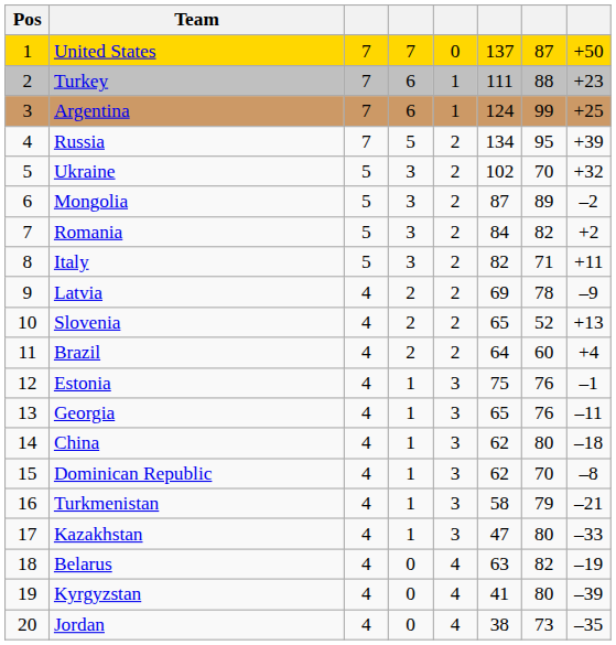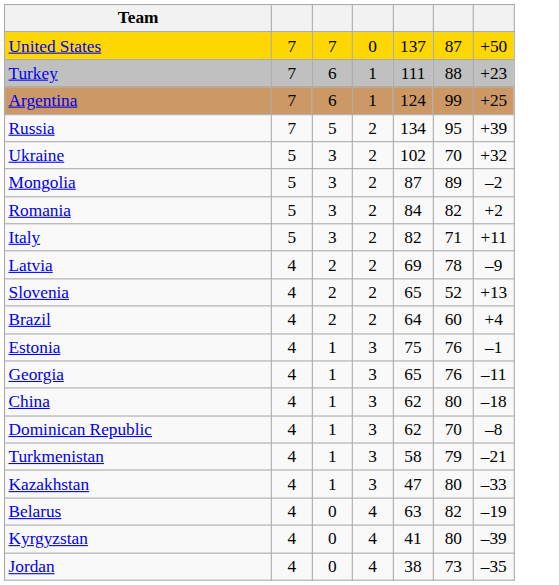 <table class="wikitable" style="text-align:center">
 <tr>
-<th width=30>Pos</th>
 <th ! width=240>Team</th>
 <th ! width=30></th>
 <th ! width=30></th>
 <th ! width=30></th>
 <th ! width=30></th>
 <th ! width=30></th>
 <th ! width=30></th>
 </tr>
 <tr bgcolor=gold>
-<td>1</td>
 <td align=left> <a href='#'>United States</a></td>
 <td>7</td>
 <td>7</td>
 <td>0</td>
 <td>137</td>
 <td>87</td>
 <td>+50</td>
 </tr>
 <tr bgcolor=silver>
-<td>2</td>
 <td align=left> <a href='#'>Turkey</a></td>
 <td>7</td>
 <td>6</td>
 <td>1</td>
 <td>111</td>
 <td>88</td>
 <td>+23</td>
 </tr>
 <tr bgcolor=cc9966>
-<td>3</td>
 <td align=left> <a href='#'>Argentina</a></td>
 <td>7</td>
 <td>6</td>
 <td>1</td>
 <td>124</td>
 <td>99</td>
 <td>+25</td>
 </tr>
 <tr>
-<td>4</td>
 <td align=left> <a href='#'>Russia</a></td>
 <td>7</td>
 <td>5</td>
 <td>2</td>
 <td>134</td>
 <td>95</td>
 <td>+39</td>
 </tr>
 <tr>
-<td>5</td>
 <td align=left> <a href='#'>Ukraine</a></td>
 <td>5</td>
 <td>3</td>
 <td>2</td>
 <td>102</td>
 <td>70</td>
 <td>+32</td>
 </tr>
 <tr>
-<td>6</td>
 <td align=left> <a href='#'>Mongolia</a></td>
 <td>5</td>
 <td>3</td>
 <td>2</td>
 <td>87</td>
 <td>89</td>
 <td>–2</td>
 </tr>
 <tr>
-<td>7</td>
 <td align=left> <a href='#'>Romania</a></td>
 <td>5</td>
 <td>3</td>
 <td>2</td>
 <td>84</td>
 <td>82</td>
 <td>+2</td>
 </tr>
 <tr>
-<td>8</td>
 <td align=left> <a href='#'>Italy</a></td>
 <td>5</td>
 <td>3</td>
 <td>2</td>
 <td>82</td>
 <td>71</td>
 <td>+11</td>
 </tr>
 <tr>
-<td>9</td>
 <td align=left> <a href='#'>Latvia</a></td>
 <td>4</td>
 <td>2</td>
 <td>2</td>
 <td>69</td>
 <td>78</td>
 <td>–9</td>
 </tr>
 <tr>
-<td>10</td>
 <td align=left> <a href='#'>Slovenia</a></td>
 <td>4</td>
 <td>2</td>
 <td>2</td>
 <td>65</td>
 <td>52</td>
 <td>+13</td>
 </tr>
 <tr>
-<td>11</td>
 <td align=left> <a href='#'>Brazil</a></td>
 <td>4</td>
 <td>2</td>
 <td>2</td>
 <td>64</td>
 <td>60</td>
 <td>+4</td>
 </tr>
 <tr>
-<td>12</td>
 <td align=left> <a href='#'>Estonia</a></td>
 <td>4</td>
 <td>1</td>
 <td>3</td>
 <td>75</td>
 <td>76</td>
 <td>–1</td>
 </tr>
 <tr>
-<td>13</td>
 <td align=left> <a href='#'>Georgia</a></td>
 <td>4</td>
 <td>1</td>
 <td>3</td>
 <td>65</td>
 <td>76</td>
 <td>–11</td>
 </tr>
 <tr>
-<td>14</td>
 <td align=left> <a href='#'>China</a></td>
 <td>4</td>
 <td>1</td>
 <td>3</td>
 <td>62</td>
 <td>80</td>
 <td>–18</td>
 </tr>
 <tr>
-<td>15</td>
 <td align=left> <a href='#'>Dominican Republic</a></td>
 <td>4</td>
 <td>1</td>
 <td>3</td>
 <td>62</td>
 <td>70</td>
 <td>–8</td>
 </tr>
 <tr>
-<td>16</td>
 <td align=left> <a href='#'>Turkmenistan</a></td>
 <td>4</td>
 <td>1</td>
 <td>3</td>
 <td>58</td>
 <td>79</td>
 <td>–21</td>
 </tr>
 <tr>
-<td>17</td>
 <td align=left> <a href='#'>Kazakhstan</a></td>
 <td>4</td>
 <td>1</td>
 <td>3</td>
 <td>47</td>
 <td>80</td>
 <td>–33</td>
 </tr>
 <tr>
-<td>18</td>
 <td align=left> <a href='#'>Belarus</a></td>
 <td>4</td>
 <td>0</td>
 <td>4</td>
 <td>63</td>
 <td>82</td>
 <td>–19</td>
 </tr>
 <tr>
-<td>19</td>
 <td align=left> <a href='#'>Kyrgyzstan</a></td>
 <td>4</td>
 <td>0</td>
 <td>4</td>
 <td>41</td>
 <td>80</td>
 <td>–39</td>
 </tr>
 <tr>
-<td>20</td>
 <td align=left> <a href='#'>Jordan</a></td>
 <td>4</td>
 <td>0</td>
 <td>4</td>
 <td>38</td>
 <td>73</td>
 <td>–35</td>
 </tr>
 </table>
